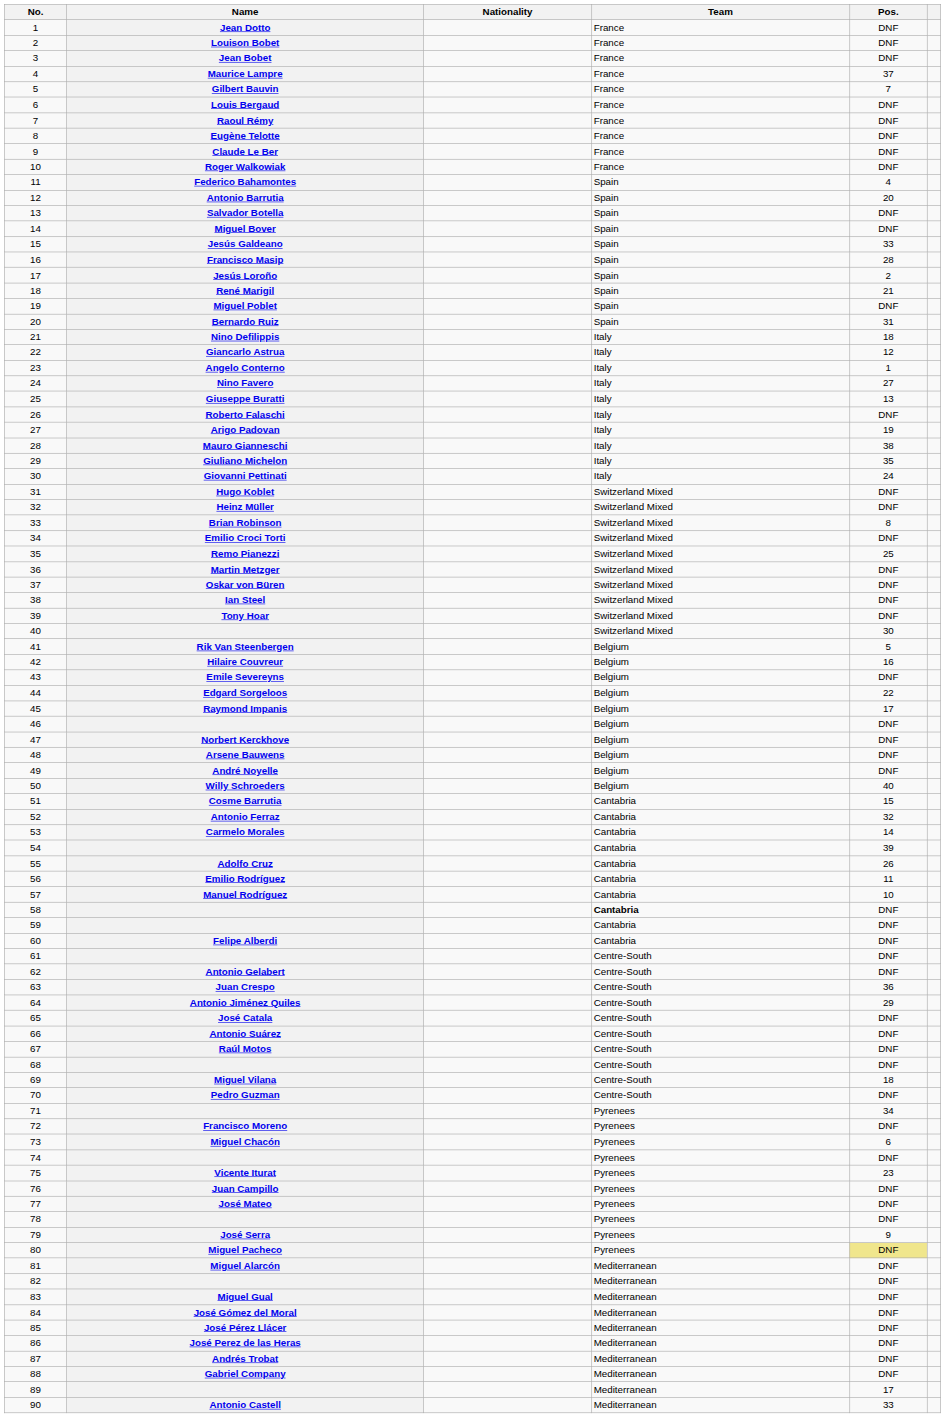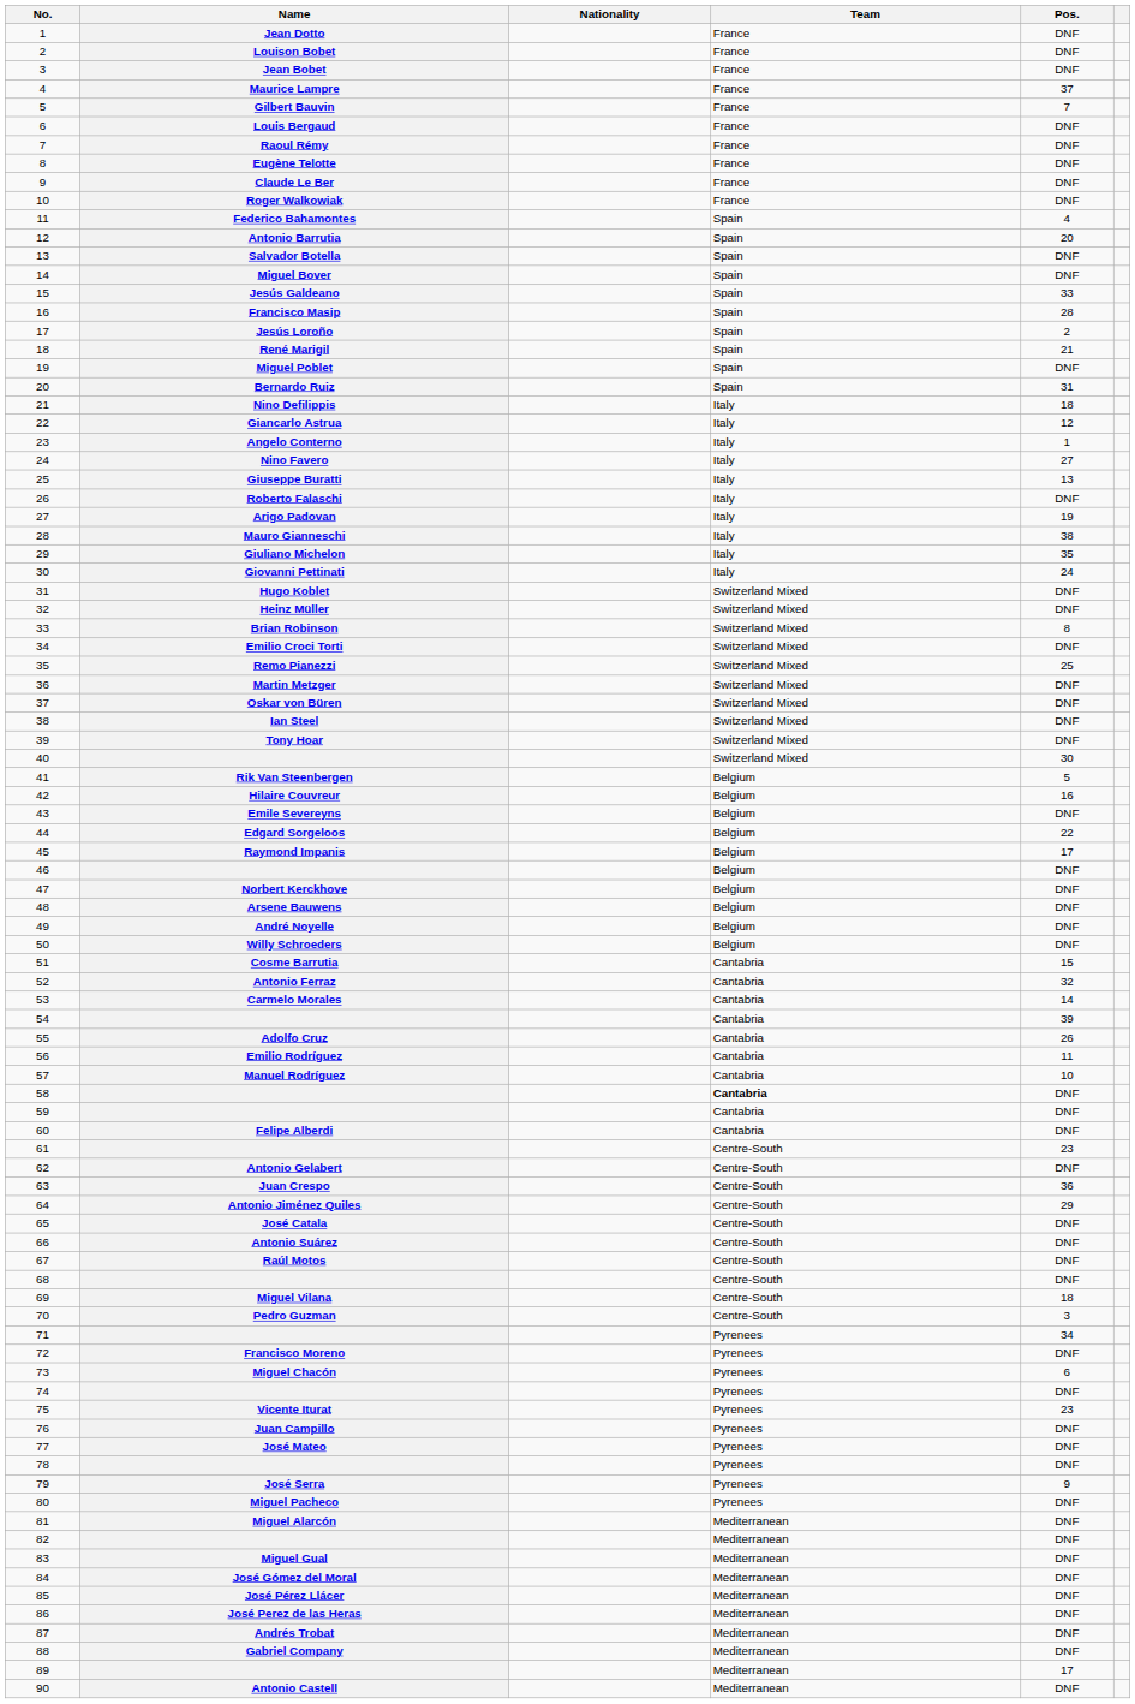 <table class="wikitable plainrowheaders sortable" style="width:97%">
 <tr>
 <th scope="col">No.</th>
 <th scope="col">Name</th>
 <th scope="col">Nationality</th>
 <th scope="col">Team</th>
 <th scope="col" data-sort-type="number">Pos.</th>
 <th scope="col" class="unsortable"></th>
 </tr>
 <tr>
 <td style="text-align:center;">1</td>
 <th scope="row"><a href='#'>Jean Dotto</a></th>
 <td></td>
 <td>France</td>
 <td style="text-align:center;" data-sort-value="41">DNF</td>
 <td style="text-align:center;"></td>
 </tr>
 <tr>
 <td style="text-align:center;">2</td>
 <th scope="row"><a href='#'>Louison Bobet</a></th>
 <td></td>
 <td>France</td>
 <td style="text-align:center;" data-sort-value="41">DNF</td>
 <td style="text-align:center;"></td>
 </tr>
 <tr>
 <td style="text-align:center;">3</td>
 <th scope="row"><a href='#'>Jean Bobet</a></th>
 <td></td>
 <td>France</td>
 <td style="text-align:center;" data-sort-value="41">DNF</td>
 <td style="text-align:center;"></td>
 </tr>
 <tr>
 <td style="text-align:center;">4</td>
 <th scope="row"><a href='#'>Maurice Lampre</a></th>
 <td></td>
 <td>France</td>
 <td style="text-align:center;">37</td>
 <td style="text-align:center;"></td>
 </tr>
 <tr>
 <td style="text-align:center;">5</td>
 <th scope="row"><a href='#'>Gilbert Bauvin</a></th>
 <td></td>
 <td>France</td>
 <td style="text-align:center;">7</td>
 <td style="text-align:center;"></td>
 </tr>
 <tr>
 <td style="text-align:center;">6</td>
 <th scope="row"><a href='#'>Louis Bergaud</a></th>
 <td></td>
 <td>France</td>
 <td style="text-align:center;" data-sort-value="41">DNF</td>
 <td style="text-align:center;"></td>
 </tr>
 <tr>
 <td style="text-align:center;">7</td>
 <th scope="row"><a href='#'>Raoul Rémy</a></th>
 <td></td>
 <td>France</td>
 <td style="text-align:center;" data-sort-value="41">DNF</td>
 <td style="text-align:center;"></td>
 </tr>
 <tr>
 <td style="text-align:center;">8</td>
 <th scope="row"><a href='#'>Eugène Telotte</a></th>
 <td></td>
 <td>France</td>
 <td style="text-align:center;" data-sort-value="41">DNF</td>
 <td style="text-align:center;"></td>
 </tr>
 <tr>
 <td style="text-align:center;">9</td>
 <th scope="row"><a href='#'>Claude Le Ber</a></th>
 <td></td>
 <td>France</td>
 <td style="text-align:center;" data-sort-value="41">DNF</td>
 <td style="text-align:center;"></td>
 </tr>
 <tr>
 <td style="text-align:center;">10</td>
 <th scope="row"><a href='#'>Roger Walkowiak</a></th>
 <td></td>
 <td>France</td>
 <td style="text-align:center;" data-sort-value="41">DNF</td>
 <td style="text-align:center;"></td>
 </tr>
 <tr>
 <td style="text-align:center;">11</td>
 <th scope="row"><a href='#'>Federico Bahamontes</a></th>
 <td></td>
 <td>Spain</td>
 <td style="text-align:center;">4</td>
 <td style="text-align:center;"></td>
 </tr>
 <tr>
 <td style="text-align:center;">12</td>
 <th scope="row"><a href='#'>Antonio Barrutia</a></th>
 <td></td>
 <td>Spain</td>
 <td style="text-align:center;">20</td>
 <td style="text-align:center;"></td>
 </tr>
 <tr>
 <td style="text-align:center;">13</td>
 <th scope="row"><a href='#'>Salvador Botella</a></th>
 <td></td>
 <td>Spain</td>
 <td style="text-align:center;" data-sort-value="41">DNF</td>
 <td style="text-align:center;"></td>
 </tr>
 <tr>
 <td style="text-align:center;">14</td>
 <th scope="row"><a href='#'>Miguel Bover</a></th>
 <td></td>
 <td>Spain</td>
 <td style="text-align:center;" data-sort-value="41">DNF</td>
 <td style="text-align:center;"></td>
 </tr>
 <tr>
 <td style="text-align:center;">15</td>
 <th scope="row"><a href='#'>Jesús Galdeano</a></th>
 <td></td>
 <td>Spain</td>
 <td style="text-align:center;">33</td>
 <td style="text-align:center;"></td>
 </tr>
 <tr>
 <td style="text-align:center;">16</td>
 <th scope="row"><a href='#'>Francisco Masip</a></th>
 <td></td>
 <td>Spain</td>
 <td style="text-align:center;">28</td>
 <td style="text-align:center;"></td>
 </tr>
 <tr>
 <td style="text-align:center;">17</td>
 <th scope="row"><a href='#'>Jesús Loroño</a></th>
 <td></td>
 <td>Spain</td>
 <td style="text-align:center;">2</td>
 <td style="text-align:center;"></td>
 </tr>
 <tr>
 <td style="text-align:center;">18</td>
 <th scope="row"><a href='#'>René Marigil</a></th>
 <td></td>
 <td>Spain</td>
 <td style="text-align:center;">21</td>
 <td style="text-align:center;"></td>
 </tr>
 <tr>
 <td style="text-align:center;">19</td>
 <th scope="row"><a href='#'>Miguel Poblet</a></th>
 <td></td>
 <td>Spain</td>
 <td style="text-align:center;" data-sort-value="41">DNF</td>
 <td style="text-align:center;"></td>
 </tr>
 <tr>
 <td style="text-align:center;">20</td>
 <th scope="row"><a href='#'>Bernardo Ruiz</a></th>
 <td></td>
 <td>Spain</td>
 <td style="text-align:center;">31</td>
 <td style="text-align:center;"></td>
 </tr>
 <tr>
 <td style="text-align:center;">21</td>
 <th scope="row"><a href='#'>Nino Defilippis</a></th>
 <td></td>
 <td>Italy</td>
 <td style="text-align:center;">18</td>
 <td style="text-align:center;"></td>
 </tr>
 <tr>
 <td style="text-align:center;">22</td>
 <th scope="row"><a href='#'>Giancarlo Astrua</a></th>
 <td></td>
 <td>Italy</td>
 <td style="text-align:center;">12</td>
 <td style="text-align:center;"></td>
 </tr>
 <tr>
 <td style="text-align:center;">23</td>
 <th scope="row"><a href='#'>Angelo Conterno</a></th>
 <td></td>
 <td>Italy</td>
 <td style="text-align:center;">1</td>
 <td style="text-align:center;"></td>
 </tr>
 <tr>
 <td style="text-align:center;">24</td>
 <th scope="row"><a href='#'>Nino Favero</a></th>
 <td></td>
 <td>Italy</td>
 <td style="text-align:center;">27</td>
 <td style="text-align:center;"></td>
 </tr>
 <tr>
 <td style="text-align:center;">25</td>
 <th scope="row"><a href='#'>Giuseppe Buratti</a></th>
 <td></td>
 <td>Italy</td>
 <td style="text-align:center;">13</td>
 <td style="text-align:center;"></td>
 </tr>
 <tr>
 <td style="text-align:center;">26</td>
 <th scope="row"><a href='#'>Roberto Falaschi</a></th>
 <td></td>
 <td>Italy</td>
 <td style="text-align:center;" data-sort-value="41">DNF</td>
 <td style="text-align:center;"></td>
 </tr>
 <tr>
 <td style="text-align:center;">27</td>
 <th scope="row"><a href='#'>Arigo Padovan</a></th>
 <td></td>
 <td>Italy</td>
 <td style="text-align:center;">19</td>
 <td style="text-align:center;"></td>
 </tr>
 <tr>
 <td style="text-align:center;">28</td>
 <th scope="row"><a href='#'>Mauro Gianneschi</a></th>
 <td></td>
 <td>Italy</td>
 <td style="text-align:center;">38</td>
 <td style="text-align:center;"></td>
 </tr>
 <tr>
 <td style="text-align:center;">29</td>
 <th scope="row"><a href='#'>Giuliano Michelon</a></th>
 <td></td>
 <td>Italy</td>
 <td style="text-align:center;">35</td>
 <td style="text-align:center;"></td>
 </tr>
 <tr>
 <td style="text-align:center;">30</td>
 <th scope="row"><a href='#'>Giovanni Pettinati</a></th>
 <td></td>
 <td>Italy</td>
 <td style="text-align:center;">24</td>
 <td style="text-align:center;"></td>
 </tr>
 <tr>
 <td style="text-align:center;">31</td>
 <th scope="row"><a href='#'>Hugo Koblet</a></th>
 <td></td>
 <td>Switzerland Mixed</td>
 <td style="text-align:center;" data-sort-value="41">DNF</td>
 <td style="text-align:center;"></td>
 </tr>
 <tr>
 <td style="text-align:center;">32</td>
 <th scope="row"><a href='#'>Heinz Müller</a></th>
 <td></td>
 <td>Switzerland Mixed</td>
 <td style="text-align:center;" data-sort-value="41">DNF</td>
 <td style="text-align:center;"></td>
 </tr>
 <tr>
 <td style="text-align:center;">33</td>
 <th scope="row"><a href='#'>Brian Robinson</a></th>
 <td></td>
 <td>Switzerland Mixed</td>
 <td style="text-align:center;">8</td>
 <td style="text-align:center;"></td>
 </tr>
 <tr>
 <td style="text-align:center;">34</td>
 <th scope="row"><a href='#'>Emilio Croci Torti</a></th>
 <td></td>
 <td>Switzerland Mixed</td>
 <td style="text-align:center;" data-sort-value="41">DNF</td>
 <td style="text-align:center;"></td>
 </tr>
 <tr>
 <td style="text-align:center;">35</td>
 <th scope="row"><a href='#'>Remo Pianezzi</a></th>
 <td></td>
 <td>Switzerland Mixed</td>
 <td style="text-align:center;">25</td>
 <td style="text-align:center;"></td>
 </tr>
 <tr>
 <td style="text-align:center;">36</td>
 <th scope="row"><a href='#'>Martin Metzger</a></th>
 <td></td>
 <td>Switzerland Mixed</td>
 <td style="text-align:center;" data-sort-value="41">DNF</td>
 <td style="text-align:center;"></td>
 </tr>
 <tr>
 <td style="text-align:center;">37</td>
 <th scope="row"><a href='#'>Oskar von Büren</a></th>
 <td></td>
 <td>Switzerland Mixed</td>
 <td style="text-align:center;" data-sort-value="41">DNF</td>
 <td style="text-align:center;"></td>
 </tr>
 <tr>
 <td style="text-align:center;">38</td>
 <th scope="row"><a href='#'>Ian Steel</a></th>
 <td></td>
 <td>Switzerland Mixed</td>
 <td style="text-align:center;" data-sort-value="41">DNF</td>
 <td style="text-align:center;"></td>
 </tr>
 <tr>
 <td style="text-align:center;">39</td>
 <th scope="row"><a href='#'>Tony Hoar</a></th>
 <td></td>
 <td>Switzerland Mixed</td>
 <td style="text-align:center;" data-sort-value="41">DNF</td>
 <td style="text-align:center;"></td>
 </tr>
 <tr>
 <td style="text-align:center;">40</td>
 <th scope="row"></th>
 <td></td>
 <td>Switzerland Mixed</td>
 <td style="text-align:center;">30</td>
 <td style="text-align:center;"></td>
 </tr>
 <tr>
 <td style="text-align:center;">41</td>
 <th scope="row"><a href='#'>Rik Van Steenbergen</a></th>
 <td></td>
 <td>Belgium</td>
 <td style="text-align:center;">5</td>
 <td style="text-align:center;"></td>
 </tr>
 <tr>
 <td style="text-align:center;">42</td>
 <th scope="row"><a href='#'>Hilaire Couvreur</a></th>
 <td></td>
 <td>Belgium</td>
 <td style="text-align:center;">16</td>
 <td style="text-align:center;"></td>
 </tr>
 <tr>
 <td style="text-align:center;">43</td>
 <th scope="row"><a href='#'>Emile Severeyns</a></th>
 <td></td>
 <td>Belgium</td>
 <td style="text-align:center;" data-sort-value="41">DNF</td>
 <td style="text-align:center;"></td>
 </tr>
 <tr>
 <td style="text-align:center;">44</td>
 <th scope="row"><a href='#'>Edgard Sorgeloos</a></th>
 <td></td>
 <td>Belgium</td>
 <td style="text-align:center;">22</td>
 <td style="text-align:center;"></td>
 </tr>
 <tr>
 <td style="text-align:center;">45</td>
 <th scope="row"><a href='#'>Raymond Impanis</a></th>
 <td></td>
 <td>Belgium</td>
 <td style="text-align:center;">17</td>
 <td style="text-align:center;"></td>
 </tr>
 <tr>
 <td style="text-align:center;">46</td>
 <th scope="row"></th>
 <td></td>
 <td>Belgium</td>
 <td style="text-align:center;" data-sort-value="41">DNF</td>
 <td style="text-align:center;"></td>
 </tr>
 <tr>
 <td style="text-align:center;">47</td>
 <th scope="row"><a href='#'>Norbert Kerckhove</a></th>
 <td></td>
 <td>Belgium</td>
 <td style="text-align:center;" data-sort-value="41">DNF</td>
 <td style="text-align:center;"></td>
 </tr>
 <tr>
 <td style="text-align:center;">48</td>
 <th scope="row"><a href='#'>Arsene Bauwens</a></th>
 <td></td>
 <td>Belgium</td>
 <td style="text-align:center;" data-sort-value="41">DNF</td>
 <td style="text-align:center;"></td>
 </tr>
 <tr>
 <td style="text-align:center;">49</td>
 <th scope="row"><a href='#'>André Noyelle</a></th>
 <td></td>
 <td>Belgium</td>
 <td style="text-align:center;" data-sort-value="41">DNF</td>
 <td style="text-align:center;"></td>
 </tr>
 <tr>
 <td style="text-align:center;">50</td>
 <th scope="row"><a href='#'>Willy Schroeders</a></th>
 <td></td>
 <td>Belgium</td>
-<td style="text-align:center;">40</td>
+<td style="text-align:center;" data-sort-value="41">DNF</td>
 <td style="text-align:center;"></td>
 </tr>
 <tr>
 <td style="text-align:center;">51</td>
 <th scope="row"><a href='#'>Cosme Barrutia</a></th>
 <td></td>
 <td>Cantabria</td>
 <td style="text-align:center;">15</td>
 <td style="text-align:center;"></td>
 </tr>
 <tr>
 <td style="text-align:center;">52</td>
 <th scope="row"><a href='#'>Antonio Ferraz</a></th>
 <td></td>
 <td>Cantabria</td>
 <td style="text-align:center;">32</td>
 <td style="text-align:center;"></td>
 </tr>
 <tr>
 <td style="text-align:center;">53</td>
 <th scope="row"><a href='#'>Carmelo Morales</a></th>
 <td></td>
 <td>Cantabria</td>
 <td style="text-align:center;">14</td>
 <td style="text-align:center;"></td>
 </tr>
 <tr>
 <td style="text-align:center;">54</td>
 <th scope="row"></th>
 <td></td>
 <td>Cantabria</td>
 <td style="text-align:center;">39</td>
 <td style="text-align:center;"></td>
 </tr>
 <tr>
 <td style="text-align:center;">55</td>
 <th scope="row"><a href='#'>Adolfo Cruz</a></th>
 <td></td>
 <td>Cantabria</td>
 <td style="text-align:center;">26</td>
 <td style="text-align:center;"></td>
 </tr>
 <tr>
 <td style="text-align:center;">56</td>
 <th scope="row"><a href='#'>Emilio Rodríguez</a></th>
 <td></td>
 <td>Cantabria</td>
 <td style="text-align:center;">11</td>
 <td style="text-align:center;"></td>
 </tr>
 <tr>
 <td style="text-align:center;">57</td>
 <th scope="row"><a href='#'>Manuel Rodríguez</a></th>
 <td></td>
 <td>Cantabria</td>
 <td style="text-align:center;">10</td>
 <td style="text-align:center;"></td>
 </tr>
 <tr>
 <td style="text-align:center;">58</td>
 <th scope="row"></th>
 <td></td>
 <td><strong>Cantabria</strong></td>
 <td style="text-align:center;" data-sort-value="41">DNF</td>
 <td style="text-align:center;"></td>
 </tr>
 <tr>
 <td style="text-align:center;">59</td>
 <th scope="row"></th>
 <td></td>
 <td>Cantabria</td>
 <td style="text-align:center;" data-sort-value="41">DNF</td>
 <td style="text-align:center;"></td>
 </tr>
 <tr>
 <td style="text-align:center;">60</td>
 <th scope="row"><a href='#'>Felipe Alberdi</a></th>
 <td></td>
 <td>Cantabria</td>
 <td style="text-align:center;" data-sort-value="41">DNF</td>
 <td style="text-align:center;"></td>
 </tr>
 <tr>
 <td style="text-align:center;">61</td>
 <th scope="row"></th>
 <td></td>
 <td>Centre-South</td>
-<td style="text-align:center;" data-sort-value="41">DNF</td>
+<td style="text-align:center;">23</td>
 <td style="text-align:center;"></td>
 </tr>
 <tr>
 <td style="text-align:center;">62</td>
 <th scope="row"><a href='#'>Antonio Gelabert</a></th>
 <td></td>
 <td>Centre-South</td>
 <td style="text-align:center;" data-sort-value="41">DNF</td>
 <td style="text-align:center;"></td>
 </tr>
 <tr>
 <td style="text-align:center;">63</td>
 <th scope="row"><a href='#'>Juan Crespo</a></th>
 <td></td>
 <td>Centre-South</td>
 <td style="text-align:center;">36</td>
 <td style="text-align:center;"></td>
 </tr>
 <tr>
 <td style="text-align:center;">64</td>
 <th scope="row"><a href='#'>Antonio Jiménez Quiles</a></th>
 <td></td>
 <td>Centre-South</td>
 <td style="text-align:center;">29</td>
 <td style="text-align:center;"></td>
 </tr>
 <tr>
 <td style="text-align:center;">65</td>
 <th scope="row"><a href='#'>José Catala</a></th>
 <td></td>
 <td>Centre-South</td>
 <td style="text-align:center;" data-sort-value="41">DNF</td>
 <td style="text-align:center;"></td>
 </tr>
 <tr>
 <td style="text-align:center;">66</td>
 <th scope="row"><a href='#'>Antonio Suárez</a></th>
 <td></td>
 <td>Centre-South</td>
 <td style="text-align:center;" data-sort-value="41">DNF</td>
 <td style="text-align:center;"></td>
 </tr>
 <tr>
 <td style="text-align:center;">67</td>
 <th scope="row"><a href='#'>Raúl Motos</a></th>
 <td></td>
 <td>Centre-South</td>
 <td style="text-align:center;" data-sort-value="41">DNF</td>
 <td style="text-align:center;"></td>
 </tr>
 <tr>
 <td style="text-align:center;">68</td>
 <th scope="row"></th>
 <td></td>
 <td>Centre-South</td>
 <td style="text-align:center;" data-sort-value="41">DNF</td>
 <td style="text-align:center;"></td>
 </tr>
 <tr>
 <td style="text-align:center;">69</td>
 <th scope="row"><a href='#'>Miguel Vilana</a></th>
 <td></td>
 <td>Centre-South</td>
 <td style="text-align:center;">18</td>
 <td style="text-align:center;"></td>
 </tr>
 <tr>
 <td style="text-align:center;">70</td>
 <th scope="row"><a href='#'>Pedro Guzman</a></th>
 <td></td>
 <td>Centre-South</td>
-<td style="text-align:center;" data-sort-value="41">DNF</td>
+<td style="text-align:center;">3</td>
 <td style="text-align:center;"></td>
 </tr>
 <tr>
 <td style="text-align:center;">71</td>
 <th scope="row"></th>
 <td></td>
 <td>Pyrenees</td>
 <td style="text-align:center;">34</td>
 <td style="text-align:center;"></td>
 </tr>
 <tr>
 <td style="text-align:center;">72</td>
 <th scope="row"><a href='#'>Francisco Moreno</a></th>
 <td></td>
 <td>Pyrenees</td>
 <td style="text-align:center;" data-sort-value="41">DNF</td>
 <td style="text-align:center;"></td>
 </tr>
 <tr>
 <td style="text-align:center;">73</td>
 <th scope="row"><a href='#'>Miguel Chacón</a></th>
 <td></td>
 <td>Pyrenees</td>
 <td style="text-align:center;">6</td>
 <td style="text-align:center;"></td>
 </tr>
 <tr>
 <td style="text-align:center;">74</td>
 <th scope="row"></th>
 <td></td>
 <td>Pyrenees</td>
 <td style="text-align:center;" data-sort-value="41">DNF</td>
 <td style="text-align:center;"></td>
 </tr>
 <tr>
 <td style="text-align:center;">75</td>
 <th scope="row"><a href='#'>Vicente Iturat</a></th>
 <td></td>
 <td>Pyrenees</td>
 <td style="text-align:center;">23</td>
 <td style="text-align:center;"></td>
 </tr>
 <tr>
 <td style="text-align:center;">76</td>
 <th scope="row"><a href='#'>Juan Campillo</a></th>
 <td></td>
 <td>Pyrenees</td>
 <td style="text-align:center;" data-sort-value="41">DNF</td>
 <td style="text-align:center;"></td>
 </tr>
 <tr>
 <td style="text-align:center;">77</td>
 <th scope="row"><a href='#'>José Mateo</a></th>
 <td></td>
 <td>Pyrenees</td>
 <td style="text-align:center;" data-sort-value="41">DNF</td>
 <td style="text-align:center;"></td>
 </tr>
 <tr>
 <td style="text-align:center;">78</td>
 <th scope="row"></th>
 <td></td>
 <td>Pyrenees</td>
 <td style="text-align:center;" data-sort-value="41">DNF</td>
 <td style="text-align:center;"></td>
 </tr>
 <tr>
 <td style="text-align:center;">79</td>
 <th scope="row"><a href='#'>José Serra</a></th>
 <td></td>
 <td>Pyrenees</td>
 <td style="text-align:center;">9</td>
 <td style="text-align:center;"></td>
 </tr>
 <tr>
 <td style="text-align:center;">80</td>
 <th scope="row"><a href='#'>Miguel Pacheco</a></th>
 <td></td>
 <td>Pyrenees</td>
-<td style="background: khaki; text-align:center;" data-sort-value="41">DNF</td>
+<td style="text-align:center;" data-sort-value="41">DNF</td>
 <td style="text-align:center;"></td>
 </tr>
 <tr>
 <td style="text-align:center;">81</td>
 <th scope="row"><a href='#'>Miguel Alarcón</a></th>
 <td></td>
 <td>Mediterranean</td>
 <td style="text-align:center;" data-sort-value="41">DNF</td>
 <td style="text-align:center;"></td>
 </tr>
 <tr>
 <td style="text-align:center;">82</td>
 <th scope="row"></th>
 <td></td>
 <td>Mediterranean</td>
 <td style="text-align:center;" data-sort-value="41">DNF</td>
 <td style="text-align:center;"></td>
 </tr>
 <tr>
 <td style="text-align:center;">83</td>
 <th scope="row"><a href='#'>Miguel Gual</a></th>
 <td></td>
 <td>Mediterranean</td>
 <td style="text-align:center;" data-sort-value="41">DNF</td>
 <td style="text-align:center;"></td>
 </tr>
 <tr>
 <td style="text-align:center;">84</td>
 <th scope="row"><a href='#'>José Gómez del Moral</a></th>
 <td></td>
 <td>Mediterranean</td>
 <td style="text-align:center;" data-sort-value="41">DNF</td>
 <td style="text-align:center;"></td>
 </tr>
 <tr>
 <td style="text-align:center;">85</td>
 <th scope="row"><a href='#'>José Pérez Llácer</a></th>
 <td></td>
 <td>Mediterranean</td>
 <td style="text-align:center;" data-sort-value="41">DNF</td>
 <td style="text-align:center;"></td>
 </tr>
 <tr>
 <td style="text-align:center;">86</td>
 <th scope="row"><a href='#'>José Perez de las Heras</a></th>
 <td></td>
 <td>Mediterranean</td>
 <td style="text-align:center;" data-sort-value="41">DNF</td>
 <td style="text-align:center;"></td>
 </tr>
 <tr>
 <td style="text-align:center;">87</td>
 <th scope="row"><a href='#'>Andrés Trobat</a></th>
 <td></td>
 <td>Mediterranean</td>
 <td style="text-align:center;" data-sort-value="41">DNF</td>
 <td style="text-align:center;"></td>
 </tr>
 <tr>
 <td style="text-align:center;">88</td>
 <th scope="row"><a href='#'>Gabriel Company</a></th>
 <td></td>
 <td>Mediterranean</td>
 <td style="text-align:center;" data-sort-value="41">DNF</td>
 <td style="text-align:center;"></td>
 </tr>
 <tr>
 <td style="text-align:center;">89</td>
 <th scope="row"></th>
 <td></td>
 <td>Mediterranean</td>
 <td style="text-align:center;">17</td>
 <td style="text-align:center;"></td>
 </tr>
 <tr>
 <td style="text-align:center;">90</td>
 <th scope="row"><a href='#'>Antonio Castell</a></th>
 <td></td>
 <td>Mediterranean</td>
-<td style="text-align:center;">33</td>
+<td style="text-align:center;" data-sort-value="41">DNF</td>
 <td style="text-align:center;"></td>
 </tr>
 </table>
